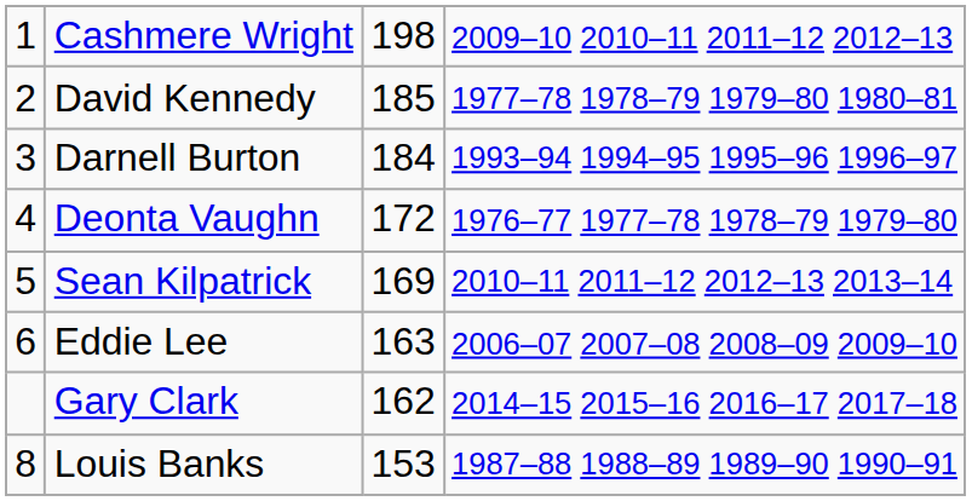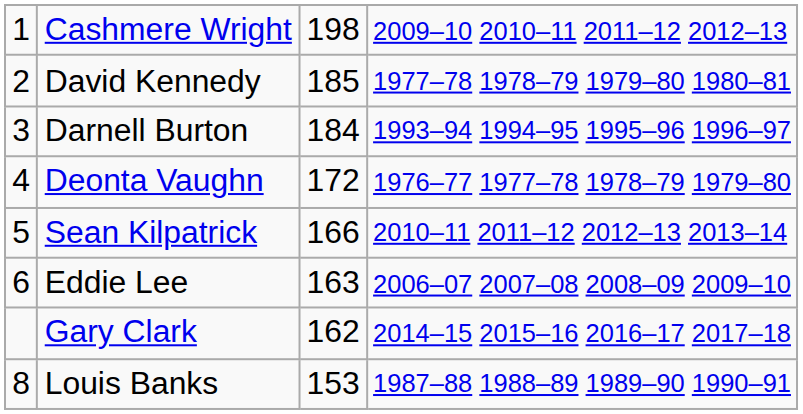 <table class="wikitable">
 <tr>
 </tr>
 <tr>
 <td>1</td>
 <td><a href='#'>Cashmere Wright</a></td>
 <td>198</td>
 <td style="font-size:80%;"><a href='#'>2009–10</a> <a href='#'>2010–11</a> <a href='#'>2011–12</a> <a href='#'>2012–13</a></td>
 </tr>
 <tr>
 <td>2</td>
 <td>David Kennedy</td>
 <td>185</td>
 <td style="font-size:80%;"><a href='#'>1977–78</a> <a href='#'>1978–79</a> <a href='#'>1979–80</a> <a href='#'>1980–81</a></td>
 </tr>
 <tr>
 <td>3</td>
 <td>Darnell Burton</td>
 <td>184</td>
 <td style="font-size:80%;"><a href='#'>1993–94</a> <a href='#'>1994–95</a> <a href='#'>1995–96</a> <a href='#'>1996–97</a></td>
 </tr>
 <tr>
 <td>4</td>
 <td><a href='#'>Deonta Vaughn</a></td>
 <td>172</td>
 <td style="font-size:80%;"><a href='#'>1976–77</a> <a href='#'>1977–78</a> <a href='#'>1978–79</a> <a href='#'>1979–80</a></td>
 </tr>
 <tr>
 <td>5</td>
 <td><a href='#'>Sean Kilpatrick</a></td>
-<td>169</td>
+<td>166</td>
 <td style="font-size:80%;"><a href='#'>2010–11</a> <a href='#'>2011–12</a> <a href='#'>2012–13</a> <a href='#'>2013–14</a></td>
 </tr>
 <tr>
 <td>6</td>
 <td>Eddie Lee</td>
 <td>163</td>
 <td style="font-size:80%;"><a href='#'>2006–07</a> <a href='#'>2007–08</a> <a href='#'>2008–09</a> <a href='#'>2009–10</a></td>
 </tr>
 <tr>
 <td></td>
 <td><a href='#'>Gary Clark</a></td>
 <td>162</td>
 <td style="font-size:80%;"><a href='#'>2014–15</a> <a href='#'>2015–16</a> <a href='#'>2016–17</a> <a href='#'>2017–18</a></td>
 </tr>
 <tr>
 <td>8</td>
 <td>Louis Banks</td>
 <td>153</td>
 <td style="font-size:80%;"><a href='#'>1987–88</a> <a href='#'>1988–89</a> <a href='#'>1989–90</a> <a href='#'>1990–91</a></td>
 </tr>
 </table>
